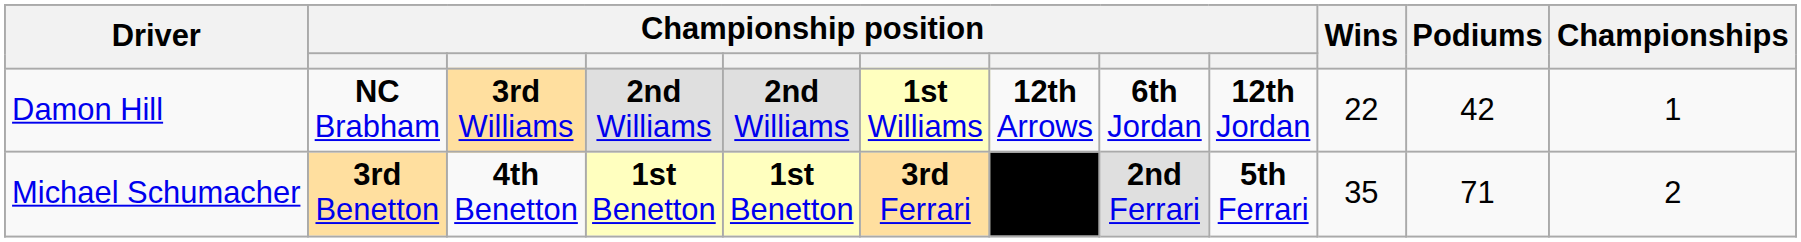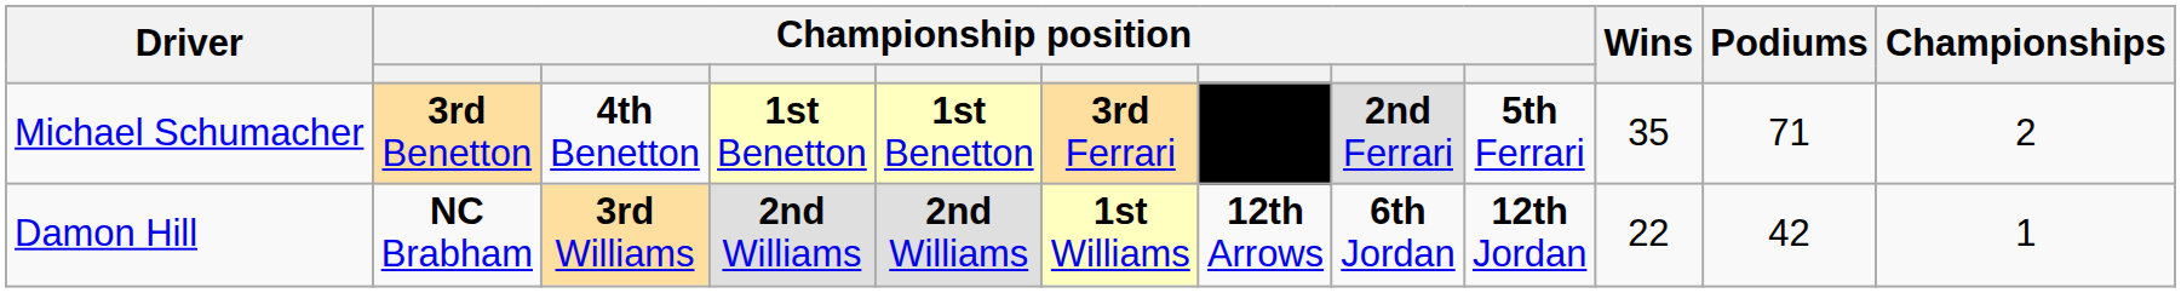 <table class="wikitable" style="text-align:center; font-size:100%">
 <tr>
 <th rowspan=2>Driver</th>
 <th colspan=8>Championship position</th>
 <th rowspan=2>Wins</th>
 <th rowspan=2>Podiums</th>
 <th rowspan=2>Championships</th>
 </tr>
 <tr>
 <th></th>
 <th></th>
 <th></th>
 <th></th>
 <th></th>
 <th></th>
 <th></th>
 <th></th>
 </tr>
 <tr>
+<td align="left"> <a href='#'>Michael Schumacher</a></td>
+<td style="background:#ffdf9f;" align=center><strong>3rd</strong><br><a href='#'>Benetton</a></td>
+<td align=center><strong>4th</strong><br><a href='#'>Benetton</a></td>
+<td style="background:#ffffbf;" align=center><strong>1st</strong><br><a href='#'>Benetton</a></td>
+<td style="background:#ffffbf;" align=center><strong>1st</strong><br><a href='#'>Benetton</a></td>
+<td style="background:#ffdf9f;" align=center><strong>3rd</strong><br><a href='#'>Ferrari</a></td>
+<td style="background:#000000;" align=center><span><strong>DSQ</strong></span><br><a href='#'></a></td>
+<td style="background:#dfdfdf;" align=center><strong>2nd</strong><br><a href='#'>Ferrari</a></td>
+<td align=center><strong>5th</strong><br><a href='#'>Ferrari</a></td>
+<td>35</td>
+<td>71</td>
+<td>2</td>
+</tr>
+<tr>
 <td align="left"> <a href='#'>Damon Hill</a></td>
 <td align=center><strong>NC</strong><br><a href='#'>Brabham</a></td>
 <td style="background:#ffdf9f;" align=center><strong>3rd</strong><br><a href='#'>Williams</a></td>
 <td style="background:#dfdfdf;" align=center><strong>2nd</strong><br><a href='#'>Williams</a></td>
 <td style="background:#dfdfdf;" align=center><strong>2nd</strong><br><a href='#'>Williams</a></td>
 <td style="background:#ffffbf;" align=center><strong>1st</strong><br><a href='#'>Williams</a></td>
 <td align=center><strong>12th</strong><br><a href='#'>Arrows</a></td>
 <td align=center><strong>6th</strong><br><a href='#'>Jordan</a></td>
 <td align=center><strong>12th</strong><br><a href='#'>Jordan</a></td>
 <td>22</td>
 <td>42</td>
 <td>1</td>
 </tr>
-<tr>
-<td align="left"> <a href='#'>Michael Schumacher</a></td>
-<td style="background:#ffdf9f;" align=center><strong>3rd</strong><br><a href='#'>Benetton</a></td>
-<td align=center><strong>4th</strong><br><a href='#'>Benetton</a></td>
-<td style="background:#ffffbf;" align=center><strong>1st</strong><br><a href='#'>Benetton</a></td>
-<td style="background:#ffffbf;" align=center><strong>1st</strong><br><a href='#'>Benetton</a></td>
-<td style="background:#ffdf9f;" align=center><strong>3rd</strong><br><a href='#'>Ferrari</a></td>
-<td style="background:#000000;" align=center><span><strong>DSQ</strong></span><br><a href='#'></a></td>
-<td style="background:#dfdfdf;" align=center><strong>2nd</strong><br><a href='#'>Ferrari</a></td>
-<td align=center><strong>5th</strong><br><a href='#'>Ferrari</a></td>
-<td>35</td>
-<td>71</td>
-<td>2</td>
-</tr>
 </table>
